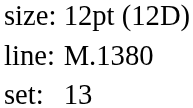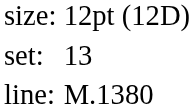 <table style="margin-left:40px;">
 <tr>
 <td>size:</td>
 <td>12pt (12D)</td>
 </tr>
 <tr>
+<td>set:</td>
+<td>13</td>
+</tr>
+<tr>
 <td>line:</td>
 <td>M.1380</td>
 </tr>
-<tr>
-<td>set:</td>
-<td>13</td>
-</tr>
 </table>
